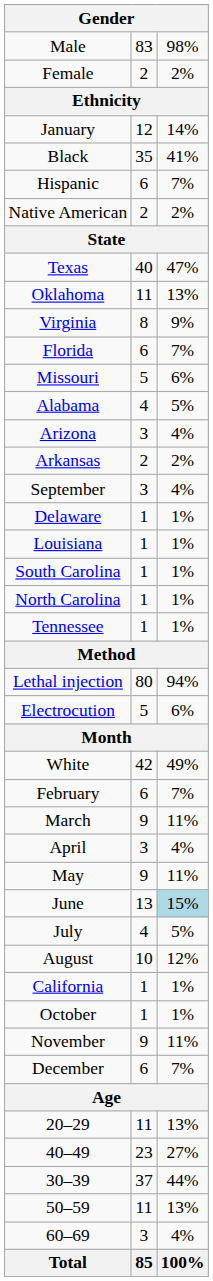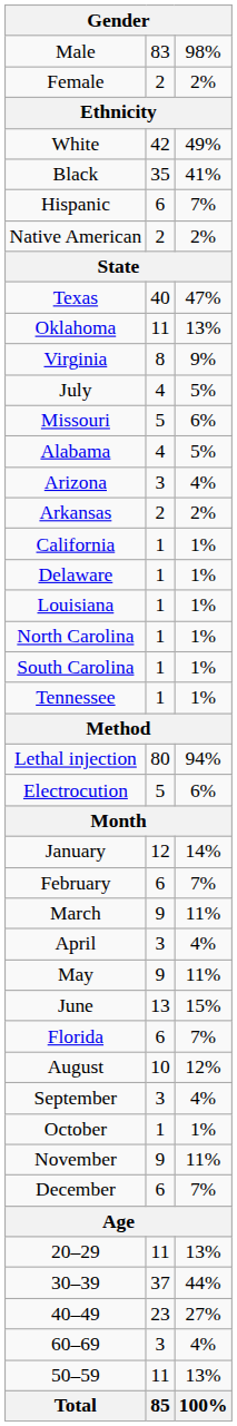 <table class="wikitable" style="text-align:center;">
 <tr>
 <th colspan="3">Gender</th>
 </tr>
 <tr>
 <td>Male</td>
 <td>83</td>
 <td>98%</td>
 </tr>
 <tr>
 <td>Female</td>
 <td>2</td>
 <td>2%</td>
 </tr>
 <tr>
 <th colspan="3">Ethnicity</th>
 </tr>
 <tr>
-<td>January</td>
-<td>12</td>
-<td>14%</td>
+<td>White</td>
+<td>42</td>
+<td>49%</td>
 </tr>
 <tr>
 <td>Black</td>
 <td>35</td>
 <td>41%</td>
 </tr>
 <tr>
 <td>Hispanic</td>
 <td>6</td>
 <td>7%</td>
 </tr>
 <tr>
 <td>Native American</td>
 <td>2</td>
 <td>2%</td>
 </tr>
 <tr>
 <th colspan="3">State</th>
 </tr>
 <tr>
 <td><a href='#'>Texas</a></td>
 <td>40</td>
 <td>47%</td>
 </tr>
 <tr>
 <td><a href='#'>Oklahoma</a></td>
 <td>11</td>
 <td>13%</td>
 </tr>
 <tr>
 <td><a href='#'>Virginia</a></td>
 <td>8</td>
 <td>9%</td>
 </tr>
 <tr>
-<td><a href='#'>Florida</a></td>
-<td>6</td>
-<td>7%</td>
+<td>July</td>
+<td>4</td>
+<td>5%</td>
 </tr>
 <tr>
 <td><a href='#'>Missouri</a></td>
 <td>5</td>
 <td>6%</td>
 </tr>
 <tr>
 <td><a href='#'>Alabama</a></td>
 <td>4</td>
 <td>5%</td>
 </tr>
 <tr>
 <td><a href='#'>Arizona</a></td>
 <td>3</td>
 <td>4%</td>
 </tr>
 <tr>
 <td><a href='#'>Arkansas</a></td>
 <td>2</td>
 <td>2%</td>
 </tr>
 <tr>
-<td>September</td>
-<td>3</td>
-<td>4%</td>
+<td><a href='#'>California</a></td>
+<td>1</td>
+<td>1%</td>
 </tr>
 <tr>
 <td><a href='#'>Delaware</a></td>
 <td>1</td>
 <td>1%</td>
 </tr>
 <tr>
 <td><a href='#'>Louisiana</a></td>
 <td>1</td>
 <td>1%</td>
 </tr>
 <tr>
-<td><a href='#'>South Carolina</a></td>
+<td><a href='#'>North Carolina</a></td>
 <td>1</td>
 <td>1%</td>
 </tr>
 <tr>
-<td><a href='#'>North Carolina</a></td>
+<td><a href='#'>South Carolina</a></td>
 <td>1</td>
 <td>1%</td>
 </tr>
 <tr>
 <td><a href='#'>Tennessee</a></td>
 <td>1</td>
 <td>1%</td>
 </tr>
 <tr>
 <th colspan="3">Method</th>
 </tr>
 <tr>
 <td><a href='#'>Lethal injection</a></td>
 <td>80</td>
 <td>94%</td>
 </tr>
 <tr>
 <td><a href='#'>Electrocution</a></td>
 <td>5</td>
 <td>6%</td>
 </tr>
 <tr>
 <th colspan="3">Month</th>
 </tr>
 <tr>
-<td>White</td>
-<td>42</td>
-<td>49%</td>
+<td>January</td>
+<td>12</td>
+<td>14%</td>
 </tr>
 <tr>
 <td>February</td>
 <td>6</td>
 <td>7%</td>
 </tr>
 <tr>
 <td>March</td>
 <td>9</td>
 <td>11%</td>
 </tr>
 <tr>
 <td>April</td>
 <td>3</td>
 <td>4%</td>
 </tr>
 <tr>
 <td>May</td>
 <td>9</td>
 <td>11%</td>
 </tr>
 <tr>
 <td>June</td>
 <td>13</td>
-<td style="background: lightblue;">15%</td>
+<td>15%</td>
 </tr>
 <tr>
-<td>July</td>
-<td>4</td>
-<td>5%</td>
+<td><a href='#'>Florida</a></td>
+<td>6</td>
+<td>7%</td>
 </tr>
 <tr>
 <td>August</td>
 <td>10</td>
 <td>12%</td>
 </tr>
 <tr>
-<td><a href='#'>California</a></td>
-<td>1</td>
-<td>1%</td>
+<td>September</td>
+<td>3</td>
+<td>4%</td>
 </tr>
 <tr>
 <td>October</td>
 <td>1</td>
 <td>1%</td>
 </tr>
 <tr>
 <td>November</td>
 <td>9</td>
 <td>11%</td>
 </tr>
 <tr>
 <td>December</td>
 <td>6</td>
 <td>7%</td>
 </tr>
 <tr>
 <th colspan="3">Age</th>
 </tr>
 <tr>
 <td>20–29</td>
 <td>11</td>
 <td>13%</td>
 </tr>
 <tr>
+<td>30–39</td>
+<td>37</td>
+<td>44%</td>
+</tr>
+<tr>
 <td>40–49</td>
 <td>23</td>
 <td>27%</td>
 </tr>
 <tr>
-<td>30–39</td>
-<td>37</td>
-<td>44%</td>
+<td>60–69</td>
+<td>3</td>
+<td>4%</td>
 </tr>
 <tr>
 <td>50–59</td>
 <td>11</td>
 <td>13%</td>
 </tr>
 <tr>
-<td>60–69</td>
-<td>3</td>
-<td>4%</td>
-</tr>
-<tr>
 <th>Total</th>
 <th>85</th>
 <th>100%</th>
 </tr>
 </table>
